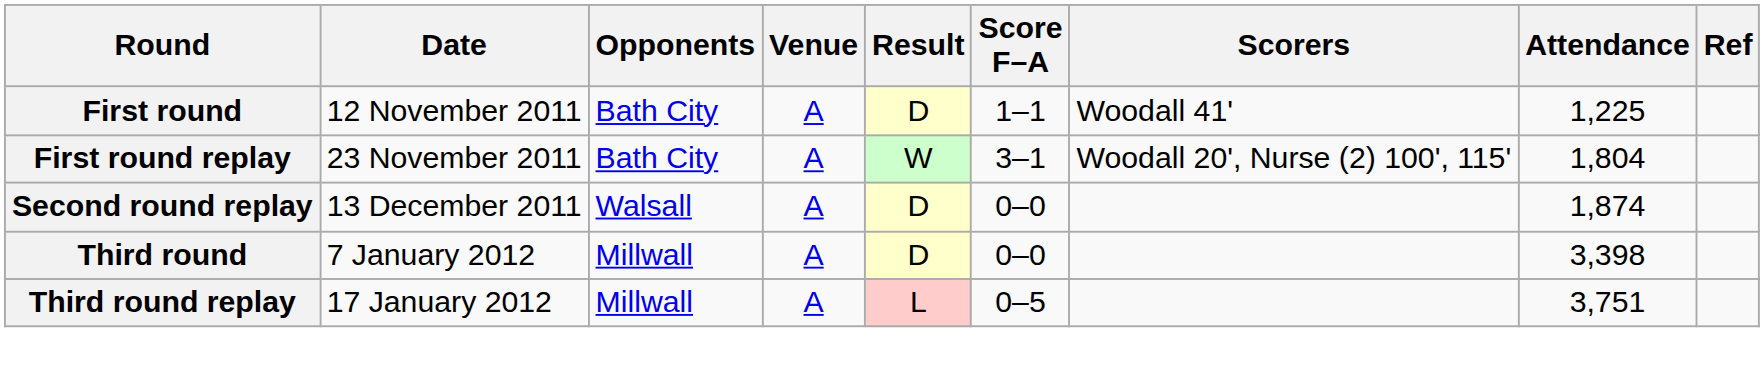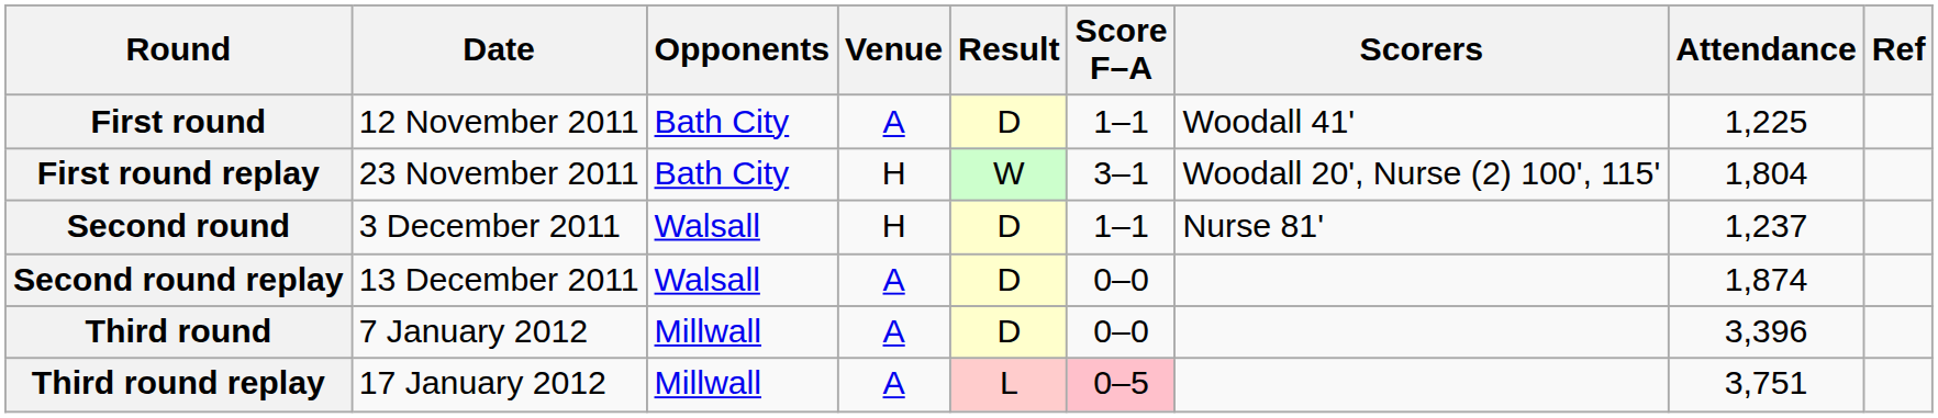 <table class="wikitable plainrowheaders sortable" style="text-align:center">
 <tr>
 <th scope="col">Round</th>
 <th scope="col">Date</th>
 <th scope="col">Opponents</th>
 <th scope="col">Venue</th>
 <th scope="col">Result</th>
 <th scope="col">Score<br>F–A</th>
 <th scope="col" class="unsortable">Scorers</th>
 <th scope="col">Attendance</th>
 <th scope="col" class="unsortable">Ref</th>
 </tr>
 <tr>
 <th scope="row">First round</th>
 <td align="left">12 November 2011</td>
 <td align="left"><a href='#'>Bath City</a></td>
 <td><a href='#'>A</a></td>
 <td style="background-color:#FFFFCC">D</td>
 <td>1–1</td>
 <td align="left">Woodall 41'</td>
 <td>1,225</td>
 <td></td>
 </tr>
 <tr>
 <th scope="row">First round replay</th>
 <td align="left">23 November 2011</td>
 <td align="left"><a href='#'>Bath City</a></td>
-<td><a href='#'>A</a></td>
+<td>H</td>
 <td style="background-color:#CCFFCC">W</td>
 <td>3–1 </td>
 <td align="left">Woodall 20', Nurse (2) 100', 115'</td>
 <td>1,804</td>
+<td></td>
+</tr>
+<tr>
+<th scope="row">Second round</th>
+<td align="left">3 December 2011</td>
+<td align="left"><a href='#'>Walsall</a></td>
+<td>H</td>
+<td style="background-color:#FFFFCC">D</td>
+<td>1–1</td>
+<td align="left">Nurse 81'</td>
+<td>1,237</td>
 <td></td>
 </tr>
 <tr>
 <th scope="row">Second round replay</th>
 <td align="left">13 December 2011</td>
 <td align="left"><a href='#'>Walsall</a></td>
 <td><a href='#'>A</a></td>
 <td style="background-color:#FFFFCC">D</td>
 <td>0–0 <br></td>
 <td align="left"></td>
 <td>1,874</td>
 <td></td>
 </tr>
 <tr>
 <th scope="row">Third round</th>
 <td align="left">7 January 2012</td>
 <td align="left"><a href='#'>Millwall</a></td>
 <td><a href='#'>A</a></td>
 <td style="background-color:#FFFFCC">D</td>
 <td>0–0</td>
 <td align="left"></td>
-<td>3,398</td>
+<td>3,396</td>
 <td></td>
 </tr>
 <tr>
 <th scope="row">Third round replay</th>
 <td align="left">17 January 2012</td>
 <td align="left"><a href='#'>Millwall</a></td>
 <td><a href='#'>A</a></td>
 <td style="background-color:#FFCCCC">L</td>
-<td>0–5</td>
+<td style="background: pink;">0–5</td>
 <td align="left"></td>
 <td>3,751</td>
 <td></td>
 </tr>
 </table>
